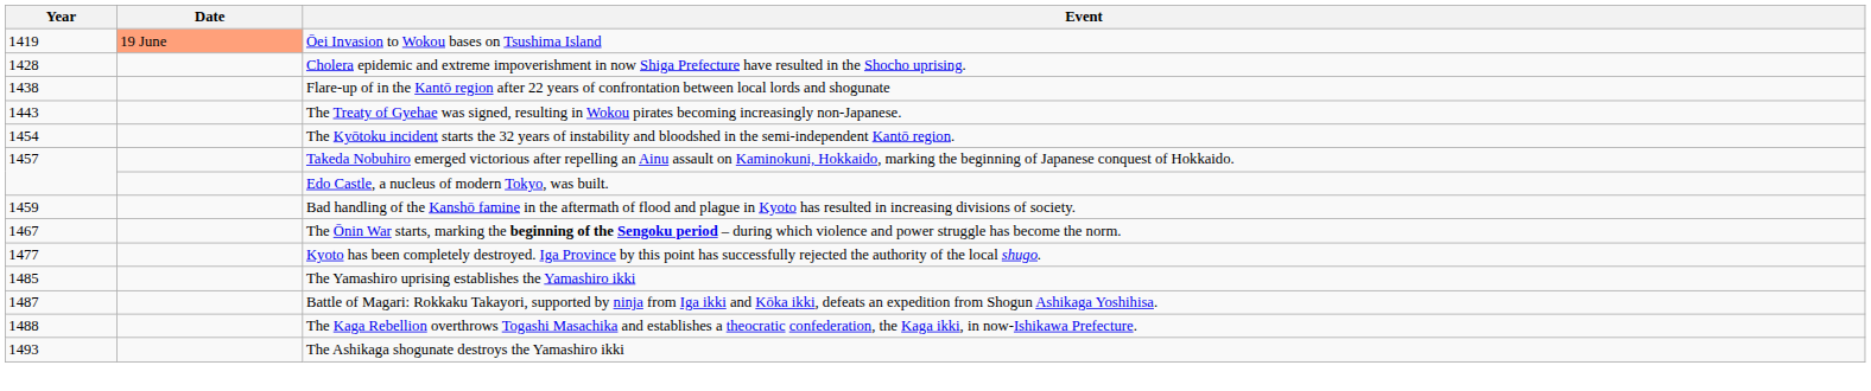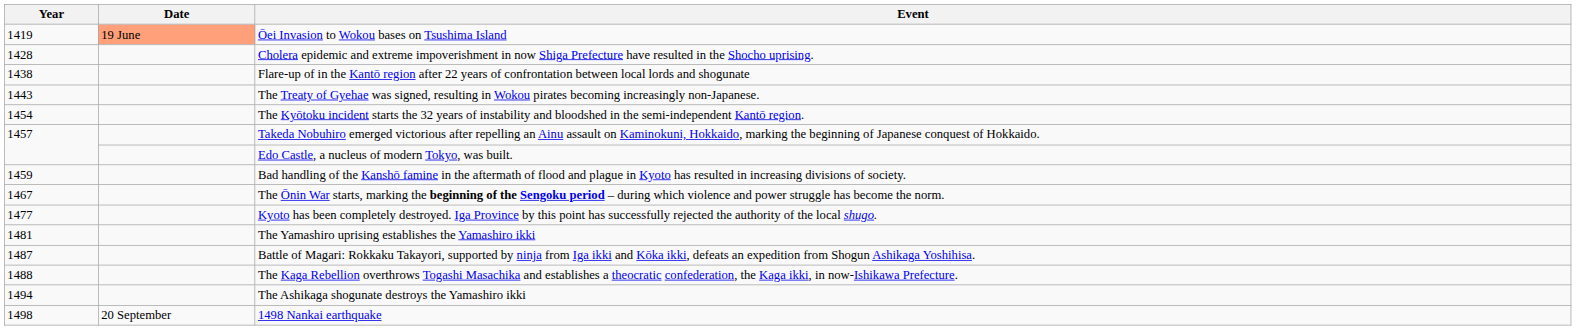 <table class="wikitable" width="100%">
 <tr>
 <th style="width:6%">Year</th>
 <th style="width:10%">Date</th>
 <th>Event</th>
 </tr>
 <tr>
 <td>1419</td>
 <td style="background: lightsalmon;">19 June</td>
 <td><a href='#'>Ōei Invasion</a> to <a href='#'>Wokou</a> bases on <a href='#'>Tsushima Island</a></td>
 </tr>
 <tr>
 <td>1428</td>
 <td></td>
 <td><a href='#'>Cholera</a> epidemic and extreme impoverishment in now <a href='#'>Shiga Prefecture</a> have resulted in the <a href='#'>Shocho uprising</a>.</td>
 </tr>
 <tr>
 <td>1438</td>
 <td></td>
 <td>Flare-up of  in the <a href='#'>Kantō region</a> after 22 years of confrontation between local lords and shogunate</td>
 </tr>
 <tr>
 <td>1443</td>
 <td></td>
 <td>The <a href='#'>Treaty of Gyehae</a> was signed, resulting in <a href='#'>Wokou</a> pirates becoming increasingly non-Japanese.</td>
 </tr>
 <tr>
 <td>1454</td>
 <td></td>
 <td>The <a href='#'>Kyōtoku incident</a> starts the 32 years of instability and bloodshed in the semi-independent <a href='#'>Kantō region</a>.</td>
 </tr>
 <tr>
 <td rowspan="2" valign="top">1457</td>
 <td></td>
 <td><a href='#'>Takeda Nobuhiro</a> emerged victorious after repelling an <a href='#'>Ainu</a> assault on <a href='#'>Kaminokuni, Hokkaido</a>, marking the beginning of Japanese conquest of Hokkaido.</td>
 </tr>
 <tr>
 <td></td>
 <td><a href='#'>Edo Castle</a>, a nucleus of modern <a href='#'>Tokyo</a>, was built.</td>
 </tr>
 <tr>
 <td>1459</td>
 <td></td>
 <td>Bad handling of the <a href='#'>Kanshō famine</a> in the aftermath of flood and plague in <a href='#'>Kyoto</a> has resulted in increasing divisions of society.</td>
 </tr>
 <tr>
 <td>1467</td>
 <td></td>
 <td>The <a href='#'>Ōnin War</a> starts, marking the<strong> beginning of the <a href='#'>Sengoku period</a></strong> – during which violence and power struggle has become the norm.</td>
 </tr>
 <tr>
 <td>1477</td>
 <td></td>
 <td><a href='#'>Kyoto</a> has been completely destroyed. <a href='#'>Iga Province</a> by this point has successfully rejected the authority of the local <em><a href='#'>shugo</a>.</em></td>
 </tr>
 <tr>
-<td>1485</td>
+<td>1481</td>
 <td></td>
 <td>The Yamashiro uprising establishes the <a href='#'>Yamashiro ikki</a></td>
 </tr>
 <tr>
 <td>1487</td>
 <td></td>
 <td>Battle of Magari: Rokkaku Takayori, supported by <a href='#'>ninja</a> from <a href='#'>Iga ikki</a> and <a href='#'>Kōka ikki</a>, defeats an expedition from Shogun <a href='#'>Ashikaga Yoshihisa</a>.</td>
 </tr>
 <tr>
 <td>1488</td>
 <td></td>
 <td>The <a href='#'>Kaga Rebellion</a> overthrows <a href='#'>Togashi Masachika</a> and establishes a <a href='#'>theocratic</a> <a href='#'>confederation</a>, the <a href='#'>Kaga ikki</a>, in now-<a href='#'>Ishikawa Prefecture</a>.</td>
 </tr>
 <tr>
-<td>1493</td>
+<td>1494</td>
 <td></td>
 <td>The Ashikaga shogunate destroys the Yamashiro ikki</td>
 </tr>
+<tr>
+<td>1498</td>
+<td>20 September</td>
+<td><a href='#'>1498 Nankai earthquake</a></td>
+</tr>
 </table>
